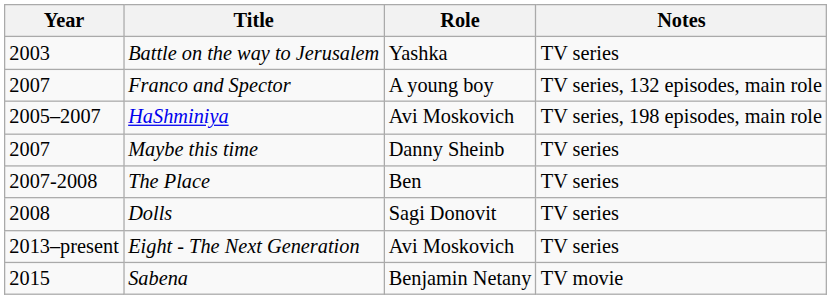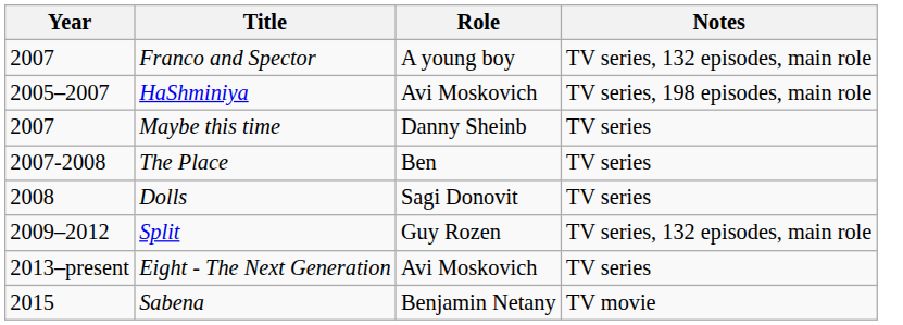 <table class="wikitable sortable">
 <tr>
 <th>Year</th>
 <th>Title</th>
 <th>Role</th>
 <th>Notes</th>
-</tr>
-<tr>
-<td>2003</td>
-<td><em>Battle on the way to Jerusalem</em></td>
-<td>Yashka</td>
-<td>TV series</td>
 </tr>
 <tr>
 <td>2007</td>
 <td><em>Franco and Spector</em></td>
 <td>A young boy</td>
 <td>TV series, 132 episodes, main role</td>
 </tr>
 <tr>
 <td>2005–2007</td>
 <td><em><a href='#'>HaShminiya</a></em></td>
 <td>Avi Moskovich</td>
 <td>TV series, 198 episodes, main role</td>
 </tr>
 <tr>
 <td>2007</td>
 <td><em>Maybe this time</em></td>
 <td>Danny Sheinb</td>
 <td>TV series</td>
 </tr>
 <tr>
 <td>2007-2008</td>
 <td><em>The Place</em></td>
 <td>Ben</td>
 <td>TV series</td>
 </tr>
 <tr>
 <td>2008</td>
 <td><em>Dolls</em></td>
 <td>Sagi Donovit</td>
 <td>TV series</td>
 </tr>
 <tr>
+<td>2009–2012</td>
+<td><em><a href='#'>Split</a></em></td>
+<td>Guy Rozen</td>
+<td>TV series, 132 episodes, main role</td>
+</tr>
+<tr>
 <td>2013–present</td>
 <td><em>Eight - The Next Generation</em></td>
 <td>Avi Moskovich</td>
 <td>TV series</td>
 </tr>
 <tr>
 <td>2015</td>
 <td><em>Sabena</em></td>
 <td>Benjamin Netany</td>
 <td>TV movie</td>
 </tr>
 </table>
